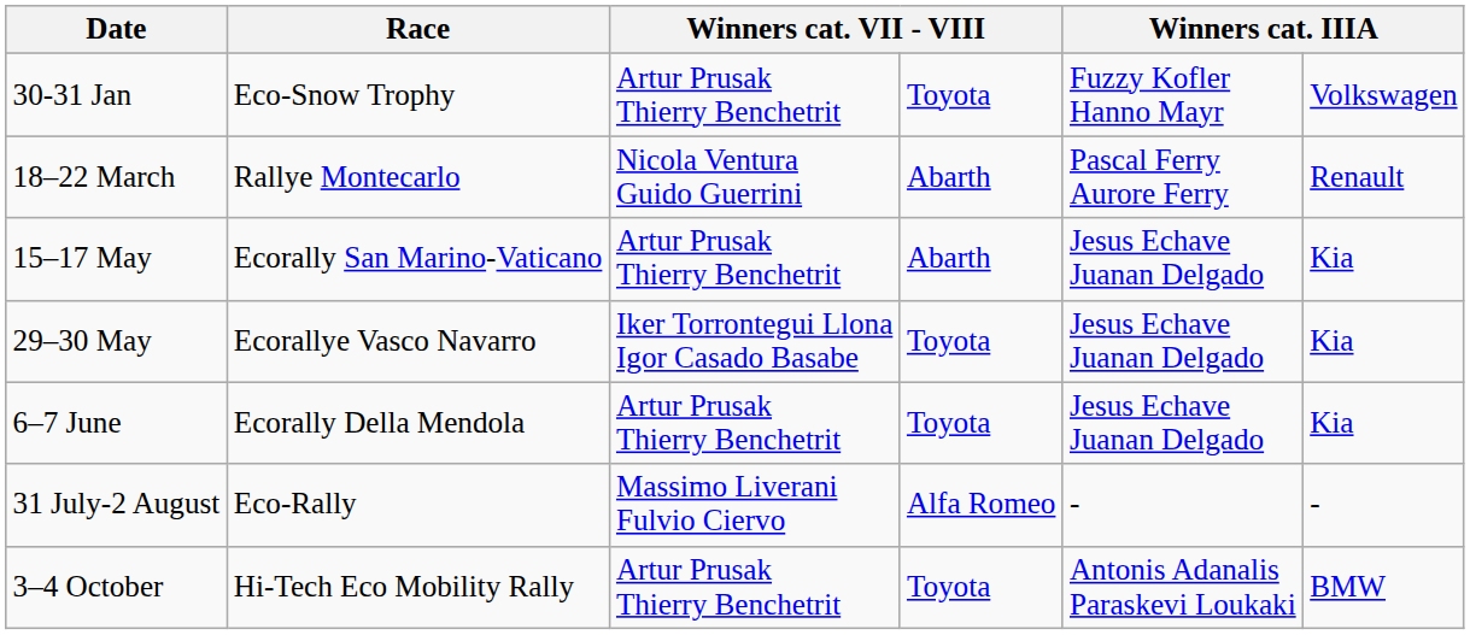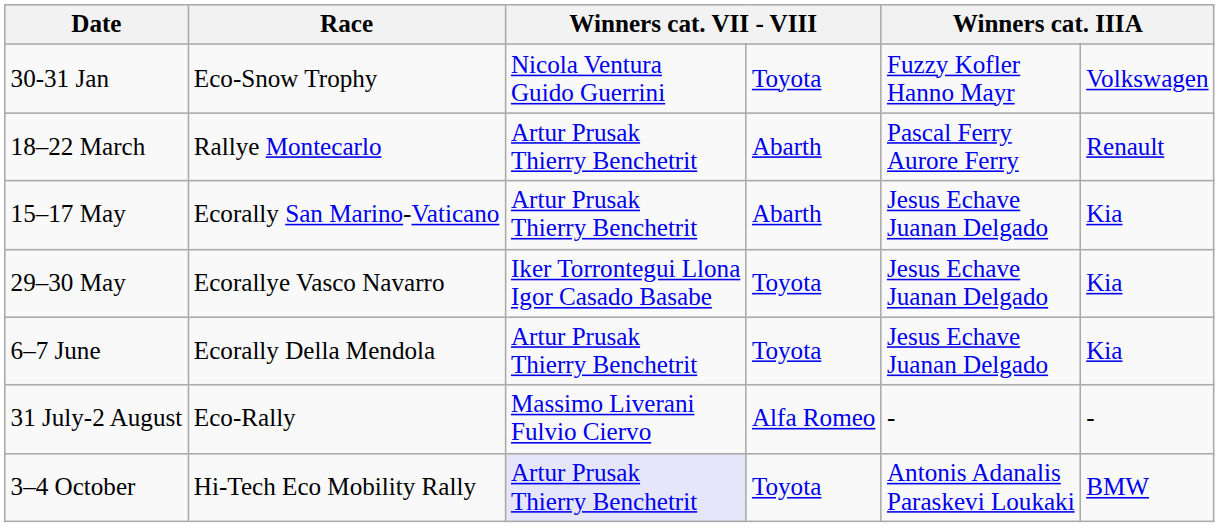 <table class="wikitable">
 <tr>
 <th>Date</th>
 <th>Race</th>
 <th colspan = 2>Winners cat. VII - VIII</th>
 <th colspan = 2>Winners cat. IIIA</th>
 </tr>
 <tr>
 <td>30-31 Jan</td>
 <td> Eco-Snow Trophy</td>
-<td> <a href='#'>Artur Prusak</a><br> <a href='#'>Thierry Benchetrit</a></td>
+<td> <a href='#'>Nicola Ventura</a><br> <a href='#'>Guido Guerrini</a></td>
 <td><a href='#'>Toyota</a></td>
 <td> <a href='#'>Fuzzy Kofler</a><br> <a href='#'>Hanno Mayr</a></td>
 <td><a href='#'>Volkswagen</a></td>
 </tr>
 <tr>
 <td>18–22 March</td>
 <td> Rallye <a href='#'>Montecarlo</a></td>
-<td> <a href='#'>Nicola Ventura</a><br> <a href='#'>Guido Guerrini</a></td>
+<td> <a href='#'>Artur Prusak</a><br> <a href='#'>Thierry Benchetrit</a></td>
 <td><a href='#'>Abarth</a></td>
 <td> <a href='#'>Pascal Ferry</a><br> <a href='#'>Aurore Ferry</a></td>
 <td><a href='#'>Renault</a></td>
 </tr>
 <tr>
 <td>15–17 May</td>
 <td> Ecorally <a href='#'>San Marino</a>-<a href='#'>Vaticano</a></td>
 <td> <a href='#'>Artur Prusak</a><br> <a href='#'>Thierry Benchetrit</a></td>
 <td><a href='#'>Abarth</a></td>
 <td> <a href='#'>Jesus Echave</a><br> <a href='#'>Juanan Delgado</a></td>
 <td><a href='#'>Kia</a></td>
 </tr>
 <tr>
 <td>29–30 May</td>
 <td> Ecorallye Vasco Navarro</td>
 <td> <a href='#'>Iker Torrontegui Llona</a><br> <a href='#'>Igor Casado Basabe</a></td>
 <td><a href='#'>Toyota</a></td>
 <td> <a href='#'>Jesus Echave</a><br> <a href='#'>Juanan Delgado</a></td>
 <td><a href='#'>Kia</a></td>
 </tr>
 <tr>
 <td>6–7 June</td>
 <td> Ecorally Della Mendola</td>
 <td> <a href='#'>Artur Prusak</a><br> <a href='#'>Thierry Benchetrit</a></td>
 <td><a href='#'>Toyota</a></td>
 <td> <a href='#'>Jesus Echave</a><br> <a href='#'>Juanan Delgado</a></td>
 <td><a href='#'>Kia</a></td>
 </tr>
 <tr>
 <td>31 July-2 August</td>
 <td> Eco-Rally</td>
 <td> <a href='#'>Massimo Liverani</a><br> <a href='#'>Fulvio Ciervo</a></td>
 <td><a href='#'>Alfa Romeo</a></td>
 <td>-</td>
 <td>-</td>
 </tr>
 <tr>
 <td>3–4 October</td>
 <td> Hi-Tech Eco Mobility Rally</td>
-<td> <a href='#'>Artur Prusak</a><br> <a href='#'>Thierry Benchetrit</a></td>
+<td style="background: lavender;"> <a href='#'>Artur Prusak</a><br> <a href='#'>Thierry Benchetrit</a></td>
 <td><a href='#'>Toyota</a></td>
 <td> <a href='#'>Antonis Adanalis</a><br> <a href='#'>Paraskevi Loukaki</a></td>
 <td><a href='#'>BMW</a></td>
 </tr>
 </table>
